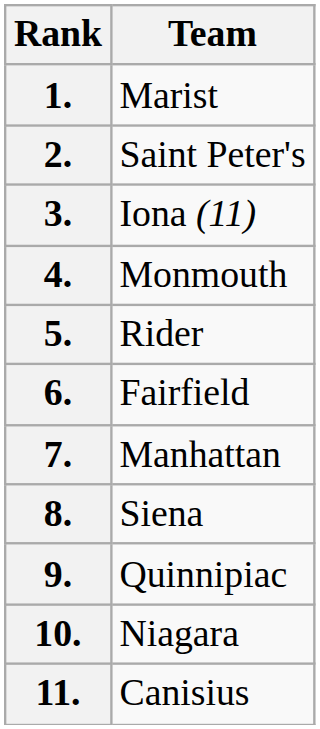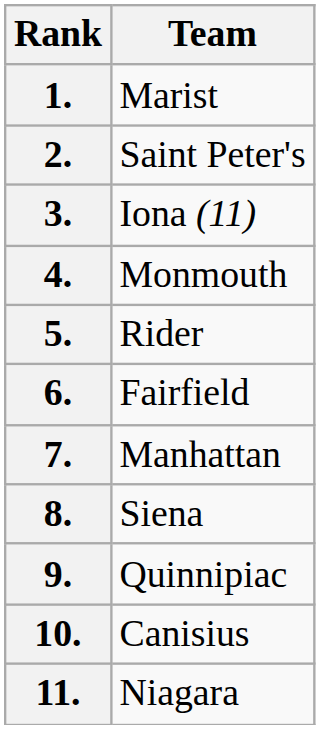 <table class="wikitable">
 <tr>
 <th>Rank</th>
 <th>Team </th>
 </tr>
 <tr>
 <th>1.</th>
 <td>Marist</td>
 </tr>
 <tr>
 <th>2.</th>
 <td>Saint Peter's</td>
 </tr>
 <tr>
 <th>3.</th>
 <td>Iona <em>(11)</em></td>
 </tr>
 <tr>
 <th>4.</th>
 <td>Monmouth</td>
 </tr>
 <tr>
 <th>5.</th>
 <td>Rider</td>
 </tr>
 <tr>
 <th>6.</th>
 <td>Fairfield</td>
 </tr>
 <tr>
 <th>7.</th>
 <td>Manhattan</td>
 </tr>
 <tr>
 <th>8.</th>
 <td>Siena</td>
 </tr>
 <tr>
 <th>9.</th>
 <td>Quinnipiac</td>
 </tr>
 <tr>
 <th>10.</th>
-<td>Niagara</td>
+<td>Canisius</td>
 </tr>
 <tr>
 <th>11.</th>
-<td>Canisius</td>
+<td>Niagara</td>
 </tr>
 </table>
